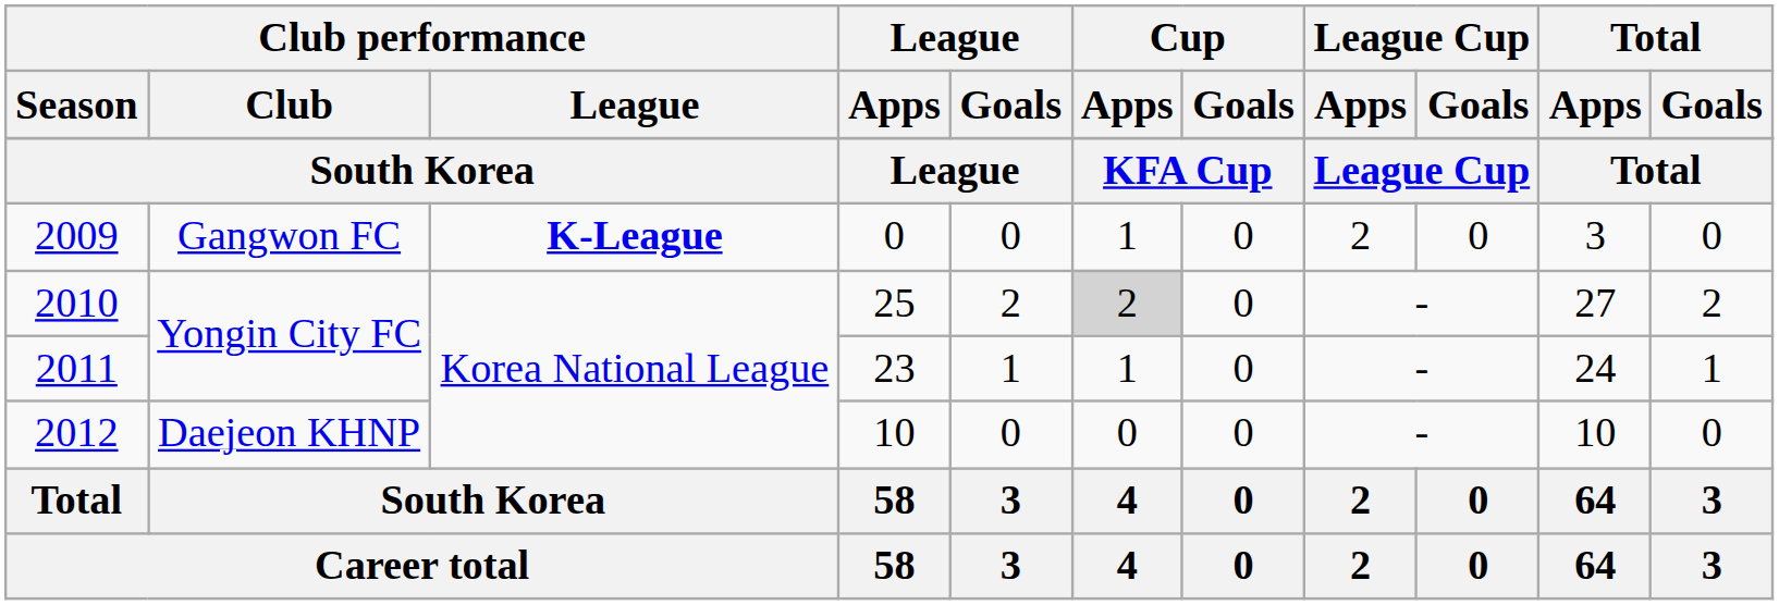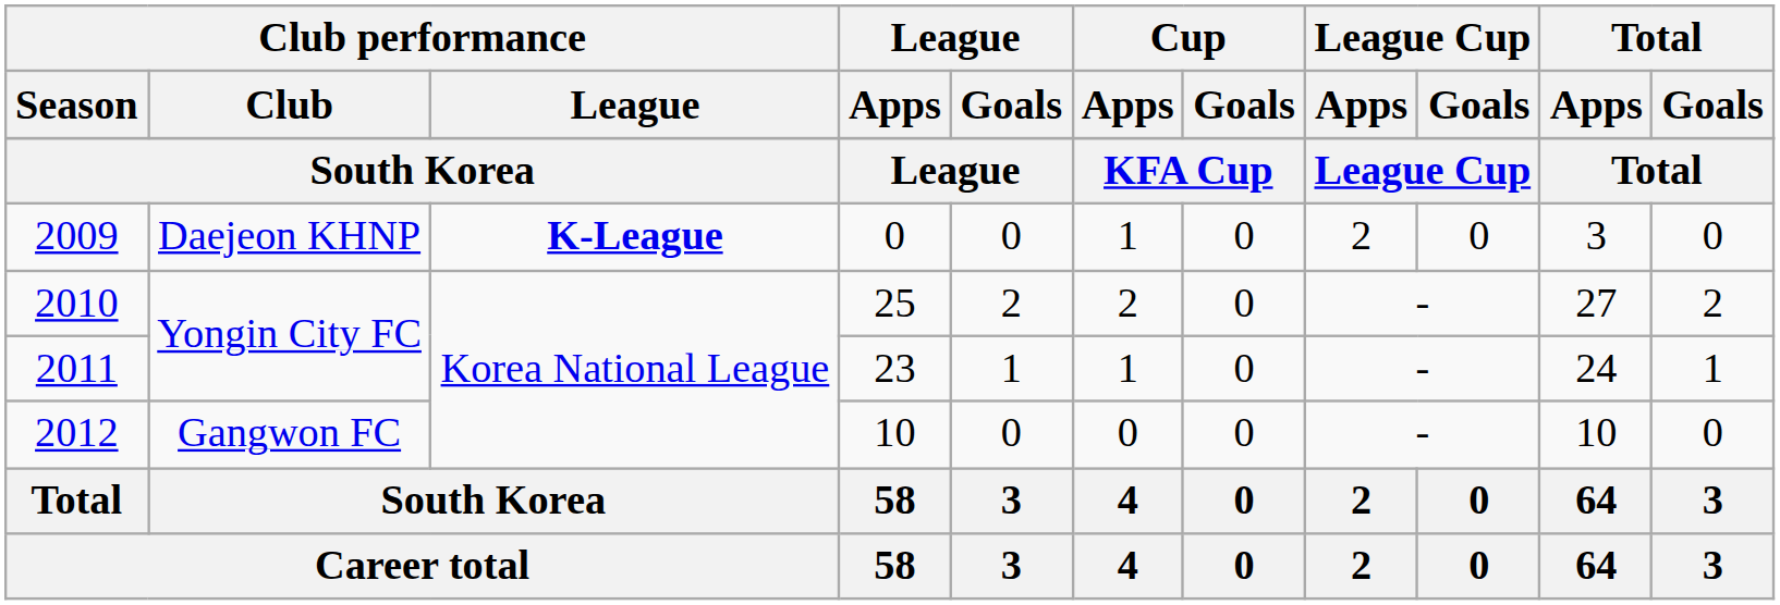 <table class="wikitable" style="text-align:center">
 <tr>
 <th colspan=3>Club performance</th>
 <th colspan=2>League</th>
 <th colspan=2>Cup</th>
 <th colspan=2>League Cup</th>
 <th colspan=2>Total</th>
 </tr>
 <tr>
 <th>Season</th>
 <th>Club</th>
 <th>League</th>
 <th>Apps</th>
 <th>Goals</th>
 <th>Apps</th>
 <th>Goals</th>
 <th>Apps</th>
 <th>Goals</th>
 <th>Apps</th>
 <th>Goals</th>
 </tr>
 <tr>
 </tr>
 <tr>
 <th colspan=3>South Korea</th>
 <th colspan=2>League</th>
 <th colspan=2><a href='#'>KFA Cup</a></th>
 <th colspan=2><a href='#'>League Cup</a></th>
 <th colspan=2>Total</th>
 </tr>
 <tr>
 <td><a href='#'>2009</a></td>
-<td rowspan=1><a href='#'>Gangwon FC</a></td>
+<td rowspan=1><a href='#'>Daejeon KHNP</a></td>
 <td rowspan=1><strong><a href='#'>K-League</a></strong></td>
 <td>0</td>
 <td>0</td>
 <td>1</td>
 <td>0</td>
 <td>2</td>
 <td>0</td>
 <td>3</td>
 <td>0</td>
 </tr>
 <tr>
 <td><a href='#'>2010</a></td>
 <td rowspan=2><a href='#'>Yongin City FC</a></td>
 <td rowspan=3><a href='#'>Korea National League</a></td>
 <td>25</td>
 <td>2</td>
-<td style="background: lightgrey;">2</td>
+<td>2</td>
 <td>0</td>
 <td colspan=2>-</td>
 <td>27</td>
 <td>2</td>
 </tr>
 <tr>
 <td><a href='#'>2011</a></td>
 <td>23</td>
 <td>1</td>
 <td>1</td>
 <td>0</td>
 <td colspan=2>-</td>
 <td>24</td>
 <td>1</td>
 </tr>
 <tr>
 <td><a href='#'>2012</a></td>
-<td rowspan=1><a href='#'>Daejeon KHNP</a></td>
+<td rowspan=1><a href='#'>Gangwon FC</a></td>
 <td>10</td>
 <td>0</td>
 <td>0</td>
 <td>0</td>
 <td colspan=2>-</td>
 <td>10</td>
 <td>0</td>
 </tr>
 <tr>
 <th rowspan=1>Total</th>
 <th colspan=2>South Korea</th>
 <th><strong>58</strong></th>
 <th><strong>3</strong></th>
 <th><strong>4</strong></th>
 <th><strong>0</strong></th>
 <th><strong>2</strong></th>
 <th><strong>0</strong></th>
 <th><strong>64</strong></th>
 <th><strong>3</strong></th>
 </tr>
 <tr>
 <th colspan=3>Career total</th>
 <th><strong>58</strong></th>
 <th><strong>3</strong></th>
 <th><strong>4</strong></th>
 <th><strong>0</strong></th>
 <th><strong>2</strong></th>
 <th><strong>0</strong></th>
 <th><strong>64</strong></th>
 <th><strong>3</strong></th>
 </tr>
 </table>
